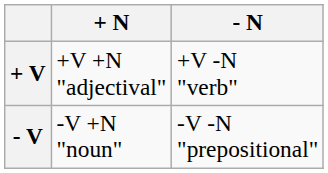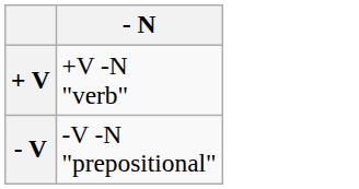 <table class="wikitable">
 <tr>
 <th></th>
-<th>+ N</th>
 <th>- N</th>
 </tr>
 <tr>
 <th>+ V</th>
-<td>+V +N<br>"adjectival"</td>
 <td>+V -N<br>"verb"</td>
 </tr>
 <tr>
 <th>- V</th>
-<td>-V +N<br>"noun"</td>
 <td>-V -N<br>"prepositional"</td>
 </tr>
 </table>
